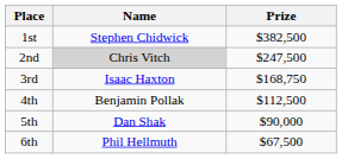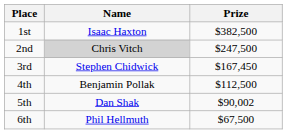 <table class="wikitable">
 <tr>
 <th width="50">Place</th>
 <th width="200">Name</th>
 <th width="125">Prize</th>
 </tr>
 <tr>
 <td align = "center">1st</td>
-<td align = "center"><a href='#'>Stephen Chidwick</a></td>
+<td align = "center"><a href='#'>Isaac Haxton</a></td>
 <td align = "center">$382,500</td>
 </tr>
 <tr>
 <td align = "center">2nd</td>
 <td align = "center" style="background: lightgrey;">Chris Vitch</td>
 <td align = "center">$247,500</td>
 </tr>
 <tr>
 <td align = "center">3rd</td>
-<td align = "center"><a href='#'>Isaac Haxton</a></td>
-<td align = "center">$168,750</td>
+<td align = "center"><a href='#'>Stephen Chidwick</a></td>
+<td align = "center">$167,450</td>
 </tr>
 <tr>
 <td align = "center">4th</td>
 <td align = "center">Benjamin Pollak</td>
 <td align = "center">$112,500</td>
 </tr>
 <tr>
 <td align = "center">5th</td>
 <td align = "center"><a href='#'>Dan Shak</a></td>
-<td align = "center">$90,000</td>
+<td align = "center">$90,002</td>
 </tr>
 <tr>
 <td align = "center">6th</td>
 <td align = "center"><a href='#'>Phil Hellmuth</a></td>
 <td align = "center">$67,500</td>
 </tr>
 </table>
